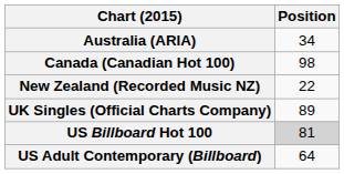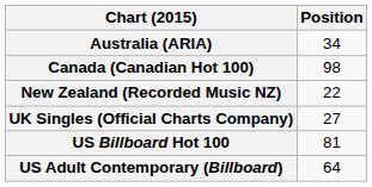 <table class="wikitable sortable plainrowheaders" style="text-align:center">
 <tr>
 <th scope="col">Chart (2015)</th>
 <th scope="col">Position</th>
 </tr>
 <tr>
 <th scope="row">Australia (ARIA)</th>
 <td>34</td>
 </tr>
 <tr>
 <th scope="row">Canada (Canadian Hot 100)</th>
 <td>98</td>
 </tr>
 <tr>
 <th scope="row">New Zealand (Recorded Music NZ)</th>
 <td>22</td>
 </tr>
 <tr>
 <th scope="row">UK Singles (Official Charts Company)</th>
-<td>89</td>
+<td>27</td>
 </tr>
 <tr>
 <th scope="row">US <em>Billboard</em> Hot 100</th>
-<td style="background: lightgrey;">81</td>
+<td>81</td>
 </tr>
 <tr>
 <th scope="row">US Adult Contemporary (<em>Billboard</em>)</th>
 <td>64</td>
 </tr>
 </table>
